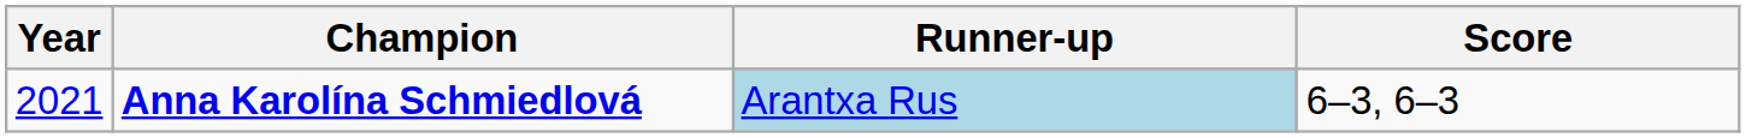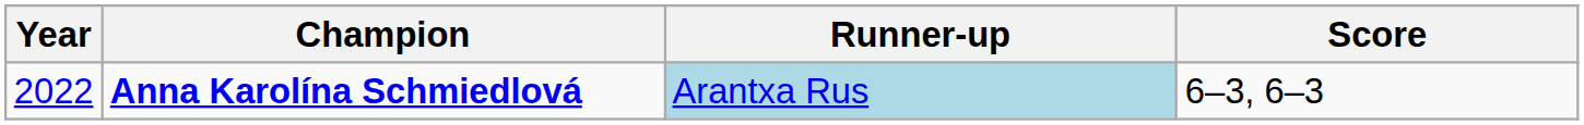 <table class="wikitable" style="font-size:90%">
 <tr>
 <th>Year</th>
 <th width="220">Champion</th>
 <th width="200">Runner-up</th>
 <th width="155">Score</th>
 </tr>
 <tr>
-<td><a href='#'>2021</a></td>
+<td><a href='#'>2022</a></td>
 <td> <strong><a href='#'>Anna Karolína Schmiedlová</a></strong></td>
 <td style="background: lightblue;"> <a href='#'>Arantxa Rus</a></td>
 <td>6–3, 6–3</td>
 </tr>
 </table>
